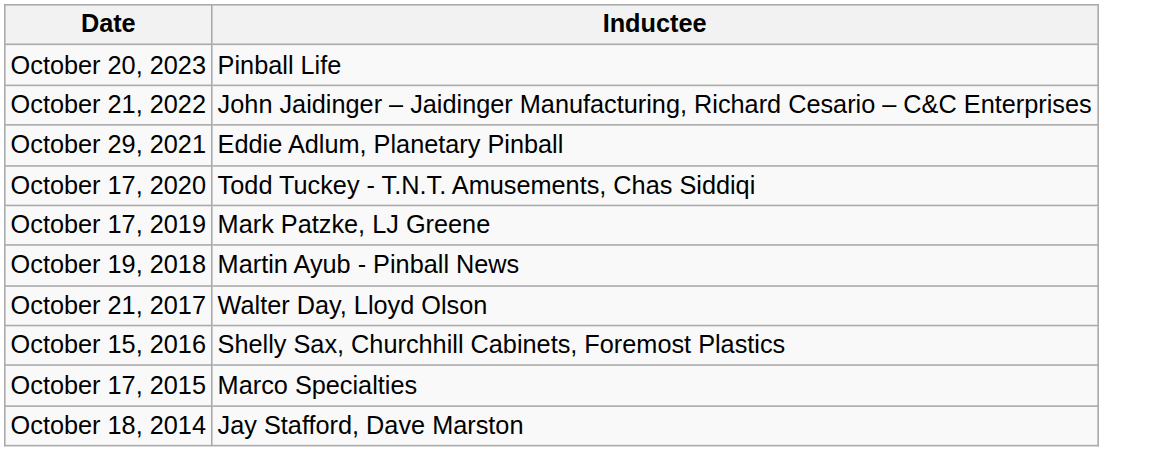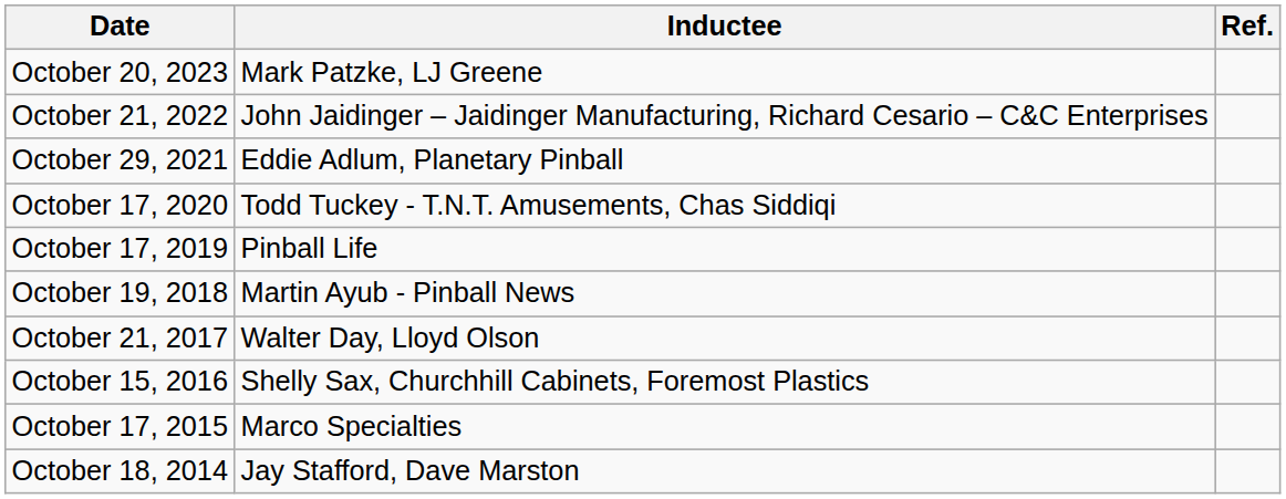 <table class="wikitable">
 <tr>
 <th>Date</th>
 <th>Inductee</th>
+<th>Ref.</th>
 </tr>
 <tr>
 <td>October 20, 2023</td>
-<td>Pinball Life</td>
+<td>Mark Patzke, LJ Greene</td>
+<td></td>
 </tr>
 <tr>
 <td>October 21, 2022</td>
 <td>John Jaidinger – Jaidinger Manufacturing, Richard Cesario – C&C Enterprises</td>
+<td></td>
 </tr>
 <tr>
 <td>October 29, 2021</td>
 <td>Eddie Adlum, Planetary Pinball</td>
+<td></td>
 </tr>
 <tr>
 <td>October 17, 2020</td>
 <td>Todd Tuckey - T.N.T. Amusements, Chas Siddiqi</td>
+<td></td>
 </tr>
 <tr>
 <td>October 17, 2019</td>
-<td>Mark Patzke, LJ Greene</td>
+<td>Pinball Life</td>
+<td></td>
 </tr>
 <tr>
 <td>October 19, 2018</td>
 <td>Martin Ayub - Pinball News</td>
+<td></td>
 </tr>
 <tr>
 <td>October 21, 2017</td>
 <td>Walter Day, Lloyd Olson</td>
+<td></td>
 </tr>
 <tr>
 <td>October 15, 2016</td>
 <td>Shelly Sax, Churchhill Cabinets, Foremost Plastics</td>
+<td></td>
 </tr>
 <tr>
 <td>October 17, 2015</td>
 <td>Marco Specialties</td>
+<td></td>
 </tr>
 <tr>
 <td>October 18, 2014</td>
 <td>Jay Stafford, Dave Marston</td>
+<td></td>
 </tr>
 </table>
